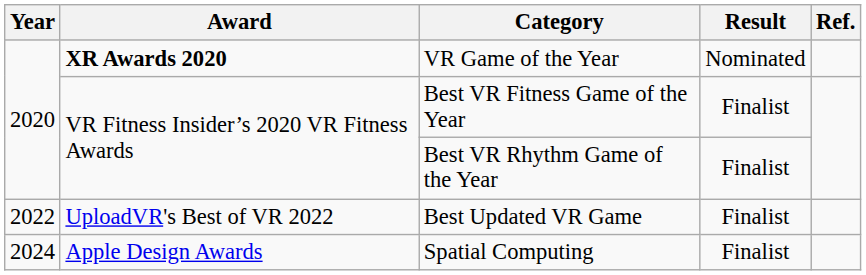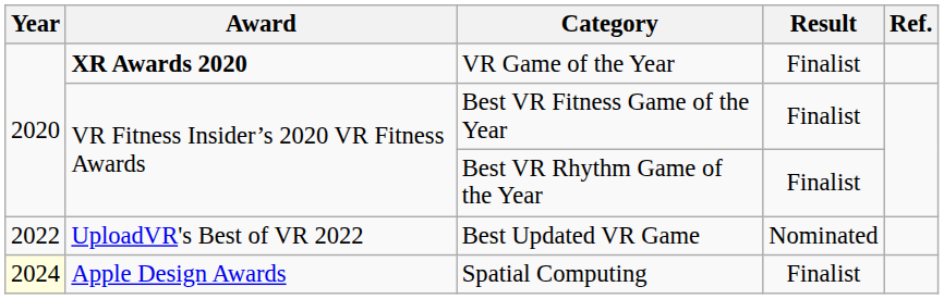 <table class="wikitable">
 <tr>
 <th>Year</th>
 <th>Award</th>
 <th>Category</th>
 <th>Result</th>
 <th>Ref.</th>
 </tr>
 <tr>
 <td rowspan="3" style="text-align:center;">2020</td>
 <td><strong>XR Awards 2020</strong></td>
 <td>VR Game of the Year</td>
-<td style="text-align:center;">Nominated</td>
+<td style="text-align:center;">Finalist</td>
 <td></td>
 </tr>
 <tr>
 <td rowspan="2">VR Fitness Insider’s 2020 VR Fitness Awards</td>
 <td>Best VR Fitness Game of the Year</td>
 <td style="text-align:center;">Finalist</td>
 <td rowspan="2"></td>
 </tr>
 <tr>
 <td>Best VR Rhythm Game of the Year</td>
 <td style="text-align:center;">Finalist</td>
 </tr>
 <tr>
 <td>2022</td>
 <td><a href='#'>UploadVR</a>'s Best of VR 2022</td>
 <td>Best Updated VR Game</td>
-<td style="text-align:center;">Finalist</td>
+<td style="text-align:center;">Nominated</td>
 <td></td>
 </tr>
 <tr>
-<td>2024</td>
+<td style="background: lightyellow;">2024</td>
 <td><a href='#'>Apple Design Awards</a></td>
 <td>Spatial Computing</td>
 <td style="text-align:center;">Finalist</td>
 <td></td>
 </tr>
 </table>
